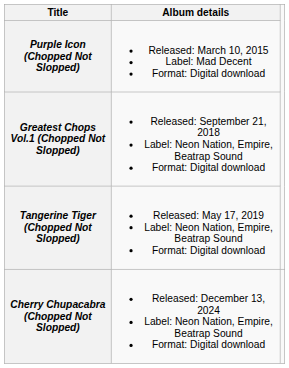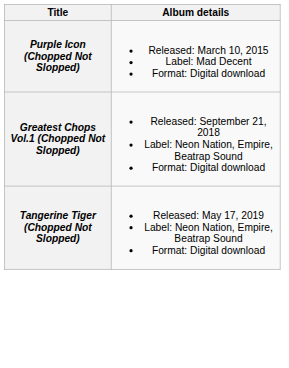 <table class="wikitable plainrowheaders" style="text-align:center;">
 <tr>
 <th scope="col" style="width:10em;">Title</th>
 <th scope="col" style="width:16em;">Album details</th>
 </tr>
 <tr>
 <th scope="row"><em>Purple Icon (Chopped Not Slopped)</em></th>
 <td><br><ul><li>Released: March 10, 2015</li><li>Label: Mad Decent</li><li>Format: Digital download</li></ul></td>
 </tr>
 <tr>
 <th scope="row"><em>Greatest Chops Vol.1 (Chopped Not Slopped)</em></th>
 <td><br><ul><li>Released: September 21, 2018</li><li>Label: Neon Nation, Empire, Beatrap Sound</li><li>Format: Digital download</li></ul></td>
 </tr>
 <tr>
 <th scope="row"><em>Tangerine Tiger (Chopped Not Slopped)</em></th>
 <td><br><ul><li>Released: May 17, 2019</li><li>Label: Neon Nation, Empire, Beatrap Sound</li><li>Format: Digital download</li></ul></td>
 </tr>
-<tr>
-<th scope="row"><em>Cherry Chupacabra (Chopped Not Slopped)</em></th>
-<td><br><ul><li>Released: December 13, 2024</li><li>Label: Neon Nation, Empire, Beatrap Sound</li><li>Format: Digital download</li></ul></td>
-<td></td>
-</tr>
 </table>
